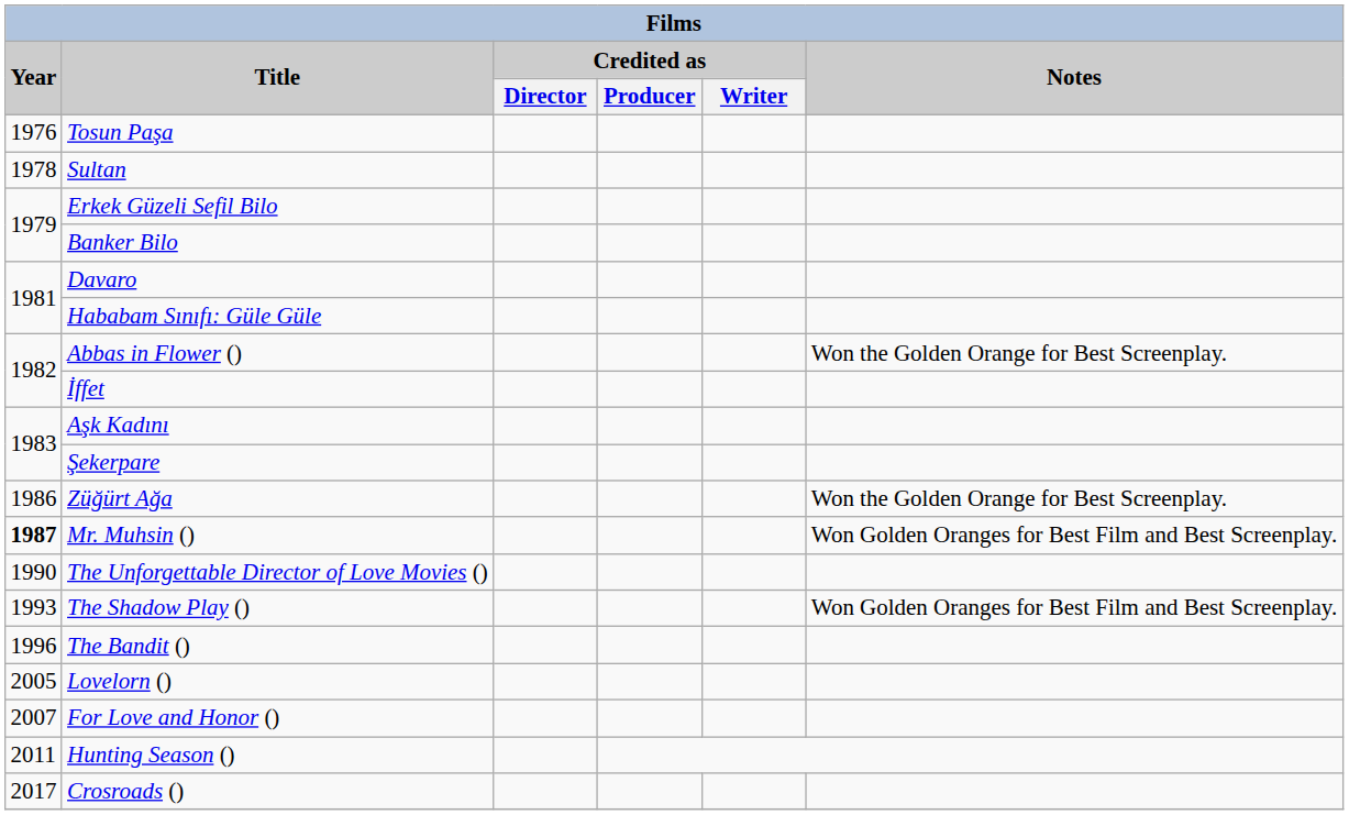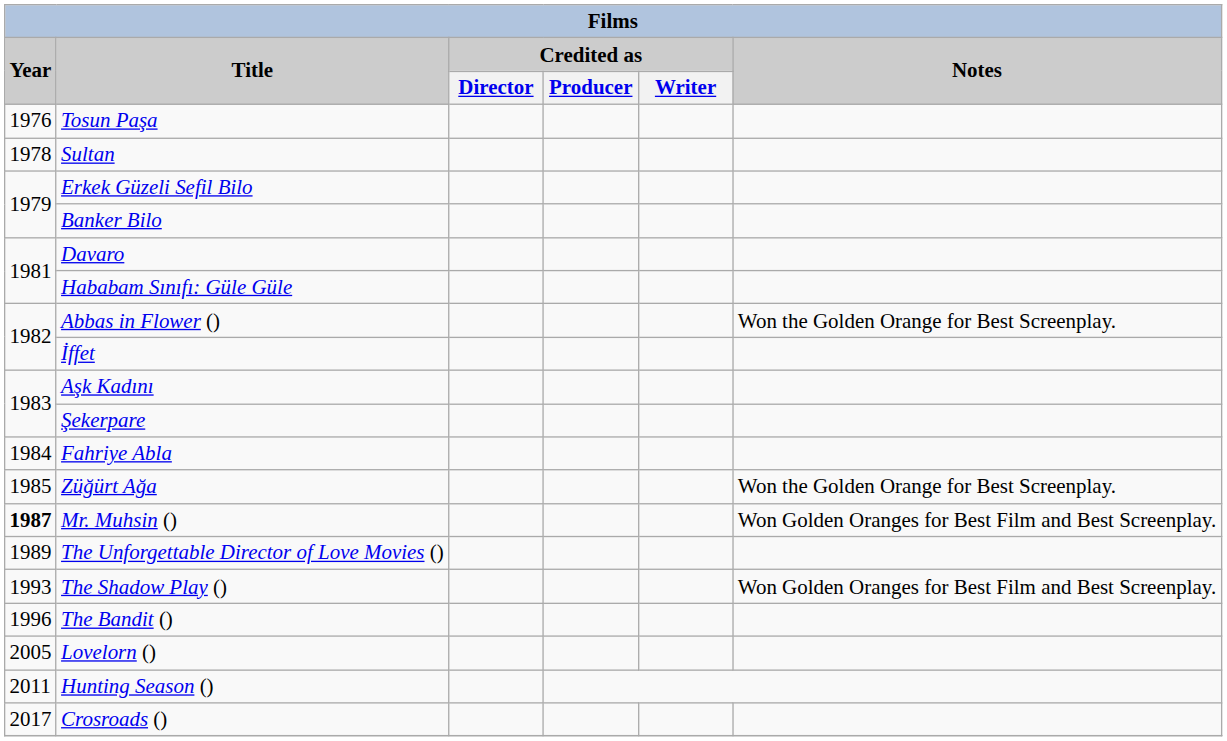 <table class="wikitable" | border="2" cellpadding="4" background: #f9f9f9;>
 <tr align="center">
 <th colspan=6 style="background:#B0C4DE;">Films</th>
 </tr>
 <tr>
 <th style="background:#CCCCCC;" rowspan="2">Year</th>
 <th style="background:#CCCCCC;" rowspan="2">Title</th>
 <th style="background:#CCCCCC;" colspan="3">Credited as</th>
 <th style="background:#CCCCCC;" rowspan="2">Notes</th>
 </tr>
 <tr>
 <th width=65><a href='#'>Director</a></th>
 <th width=65><a href='#'>Producer</a></th>
 <th width=65><a href='#'>Writer</a></th>
 </tr>
 <tr>
 <td>1976</td>
 <td><em><a href='#'>Tosun Paşa</a></em></td>
 <td></td>
 <td></td>
 <td></td>
 <td></td>
 </tr>
 <tr>
 <td>1978</td>
 <td><em><a href='#'>Sultan</a></em></td>
 <td></td>
 <td></td>
 <td></td>
 <td></td>
 </tr>
 <tr>
 <td rowspan="2">1979</td>
 <td><em><a href='#'>Erkek Güzeli Sefil Bilo</a></em></td>
 <td></td>
 <td></td>
 <td></td>
 <td></td>
 </tr>
 <tr>
 <td><em><a href='#'>Banker Bilo</a></em></td>
 <td></td>
 <td></td>
 <td></td>
 <td></td>
 </tr>
 <tr>
 <td rowspan="2">1981</td>
 <td><em><a href='#'>Davaro</a></em></td>
 <td></td>
 <td></td>
 <td></td>
 <td></td>
 </tr>
 <tr>
 <td><em><a href='#'>Hababam Sınıfı: Güle Güle</a></em></td>
 <td></td>
 <td></td>
 <td></td>
 <td></td>
 </tr>
 <tr>
 <td rowspan="2">1982</td>
 <td><em><a href='#'>Abbas in Flower</a></em> ()</td>
 <td></td>
 <td></td>
 <td></td>
 <td>Won the Golden Orange for Best Screenplay.</td>
 </tr>
 <tr>
 <td><em><a href='#'>İffet</a></em></td>
 <td></td>
 <td></td>
 <td></td>
 <td></td>
 </tr>
 <tr>
 <td rowspan="2">1983</td>
 <td><em><a href='#'>Aşk Kadını</a></em></td>
 <td></td>
 <td></td>
 <td></td>
 <td></td>
 </tr>
 <tr>
 <td><em><a href='#'>Şekerpare</a></em></td>
 <td></td>
 <td></td>
 <td></td>
 <td></td>
 </tr>
 <tr>
-<td>1986</td>
+<td>1984</td>
+<td><em><a href='#'>Fahriye Abla</a></em></td>
+<td></td>
+<td></td>
+<td></td>
+<td></td>
+</tr>
+<tr>
+<td>1985</td>
 <td><em><a href='#'>Züğürt Ağa</a></em></td>
 <td></td>
 <td></td>
 <td></td>
 <td>Won the Golden Orange for Best Screenplay.</td>
 </tr>
 <tr>
 <td><strong>1987</strong></td>
 <td><em><a href='#'>Mr. Muhsin</a></em>  ()</td>
 <td></td>
 <td></td>
 <td></td>
 <td>Won Golden Oranges for Best Film and Best Screenplay.</td>
 </tr>
 <tr>
-<td>1990</td>
+<td>1989</td>
 <td><em><a href='#'>The Unforgettable Director of Love Movies</a></em>  ()</td>
 <td></td>
 <td></td>
 <td></td>
 <td></td>
 </tr>
 <tr>
 <td>1993</td>
 <td><em><a href='#'>The Shadow Play</a></em>  ()</td>
 <td></td>
 <td></td>
 <td></td>
 <td>Won Golden Oranges for Best Film and Best Screenplay.</td>
 </tr>
 <tr>
 <td>1996</td>
 <td><em><a href='#'>The Bandit</a></em> ()</td>
 <td></td>
 <td></td>
 <td></td>
 <td></td>
 </tr>
 <tr>
 <td>2005</td>
 <td><em><a href='#'>Lovelorn</a></em> ()</td>
 <td></td>
 <td></td>
 <td></td>
 <td></td>
 </tr>
 <tr>
-<td>2007</td>
-<td><em><a href='#'>For Love and Honor</a></em> ()</td>
-<td></td>
-<td></td>
-<td></td>
-<td></td>
-</tr>
-<tr>
 <td>2011</td>
 <td><em><a href='#'>Hunting Season</a></em> ()</td>
 <td></td>
 </tr>
 <tr>
 <td>2017</td>
 <td><em><a href='#'>Crosroads</a></em> ()</td>
 <td></td>
 <td></td>
 <td></td>
 <td></td>
 </tr>
 <tr>
 </tr>
 </table>
